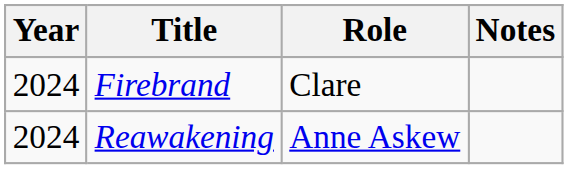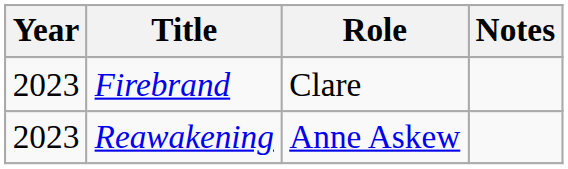 <table class="wikitable plainrowheaders sortable">
 <tr>
 <th scope="col">Year</th>
 <th scope="col">Title</th>
 <th scope="col">Role</th>
 <th scope="col" class="unsortable">Notes</th>
 </tr>
 <tr>
-<td>2024</td>
+<td>2023</td>
 <td><em><a href='#'>Firebrand</a></em></td>
 <td>Clare</td>
 <td></td>
 </tr>
 <tr>
-<td>2024</td>
+<td>2023</td>
 <td><em><a href='#'>Reawakening</a></em></td>
 <td><a href='#'>Anne Askew</a></td>
 <td></td>
 </tr>
 </table>
